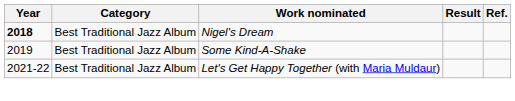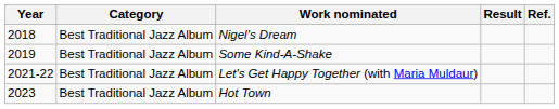 <table class="wikitable">
 <tr>
 <th>Year</th>
 <th>Category</th>
 <th>Work nominated</th>
 <th>Result</th>
 <th>Ref.</th>
 </tr>
 <tr>
-<td><strong>2018</strong></td>
+<td>2018</td>
 <td>Best Traditional Jazz Album</td>
 <td><em>Nigel's Dream</em></td>
 <td></td>
 <td></td>
 </tr>
 <tr>
 <td>2019</td>
 <td>Best Traditional Jazz Album</td>
 <td><em>Some Kind-A-Shake</em></td>
 <td></td>
 <td></td>
 </tr>
 <tr>
 <td>2021-22</td>
 <td>Best Traditional Jazz Album</td>
 <td><em>Let's Get Happy Together</em> (with <a href='#'>Maria Muldaur</a>)</td>
 <td></td>
 <td></td>
 </tr>
+<tr>
+<td>2023</td>
+<td>Best Traditional Jazz Album</td>
+<td><em>Hot Town</em></td>
+<td></td>
+<td></td>
+</tr>
 </table>
